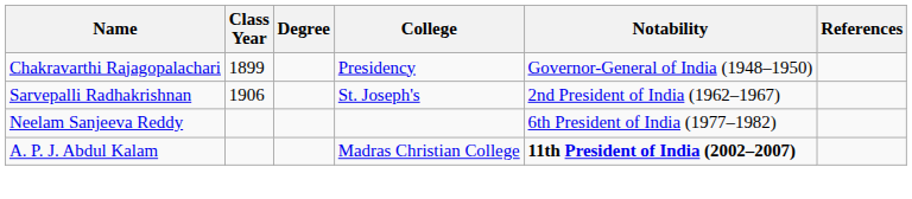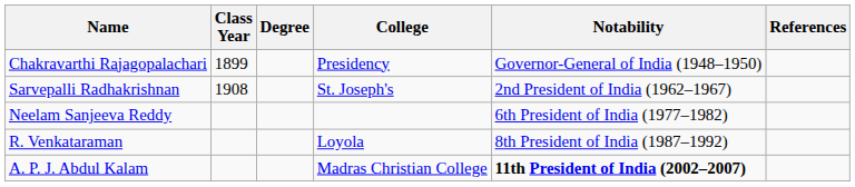 <table class="wikitable">
 <tr>
 <th>Name</th>
 <th>Class<br>Year</th>
 <th>Degree</th>
 <th>College</th>
 <th>Notability</th>
 <th>References</th>
 </tr>
 <tr>
 <td><a href='#'>Chakravarthi Rajagopalachari</a></td>
 <td>1899</td>
 <td></td>
 <td><a href='#'>Presidency</a></td>
 <td><a href='#'>Governor-General of India</a> (1948–1950)</td>
 <td></td>
 </tr>
 <tr>
 <td><a href='#'>Sarvepalli Radhakrishnan</a></td>
-<td>1906</td>
+<td>1908</td>
 <td></td>
 <td><a href='#'>St. Joseph's</a></td>
 <td><a href='#'>2nd President of India</a> (1962–1967)</td>
 <td></td>
 </tr>
 <tr>
 <td><a href='#'>Neelam Sanjeeva Reddy</a></td>
 <td></td>
 <td></td>
 <td></td>
 <td><a href='#'>6th President of India</a> (1977–1982)</td>
 <td></td>
 </tr>
 <tr>
+<td><a href='#'>R. Venkataraman</a></td>
+<td></td>
+<td></td>
+<td><a href='#'>Loyola</a></td>
+<td><a href='#'>8th President of India</a> (1987–1992)</td>
+<td></td>
+</tr>
+<tr>
 <td><a href='#'>A. P. J. Abdul Kalam</a></td>
 <td></td>
 <td></td>
 <td><a href='#'>Madras Christian College</a></td>
 <td><strong>11th <a href='#'>President of India</a> (2002–2007)</strong></td>
 <td></td>
 </tr>
 </table>
